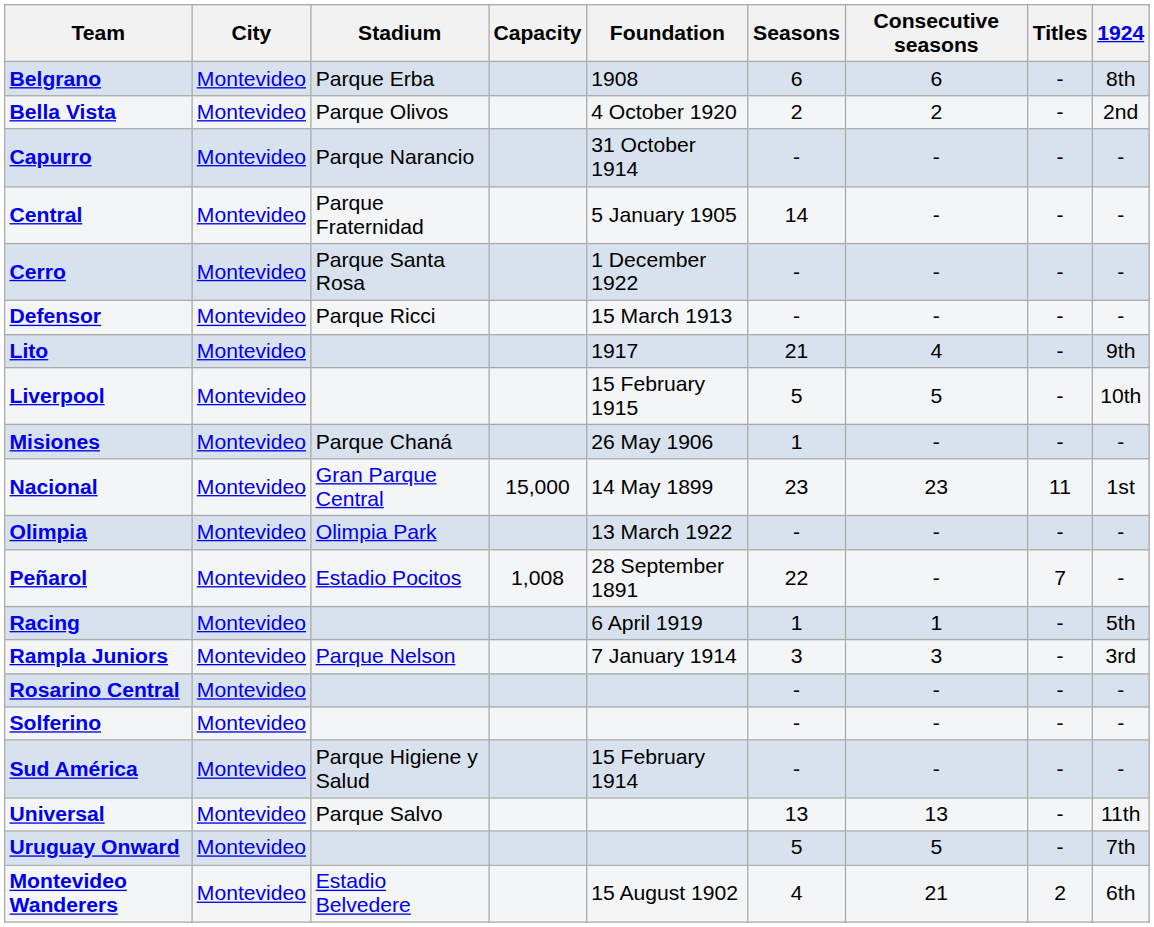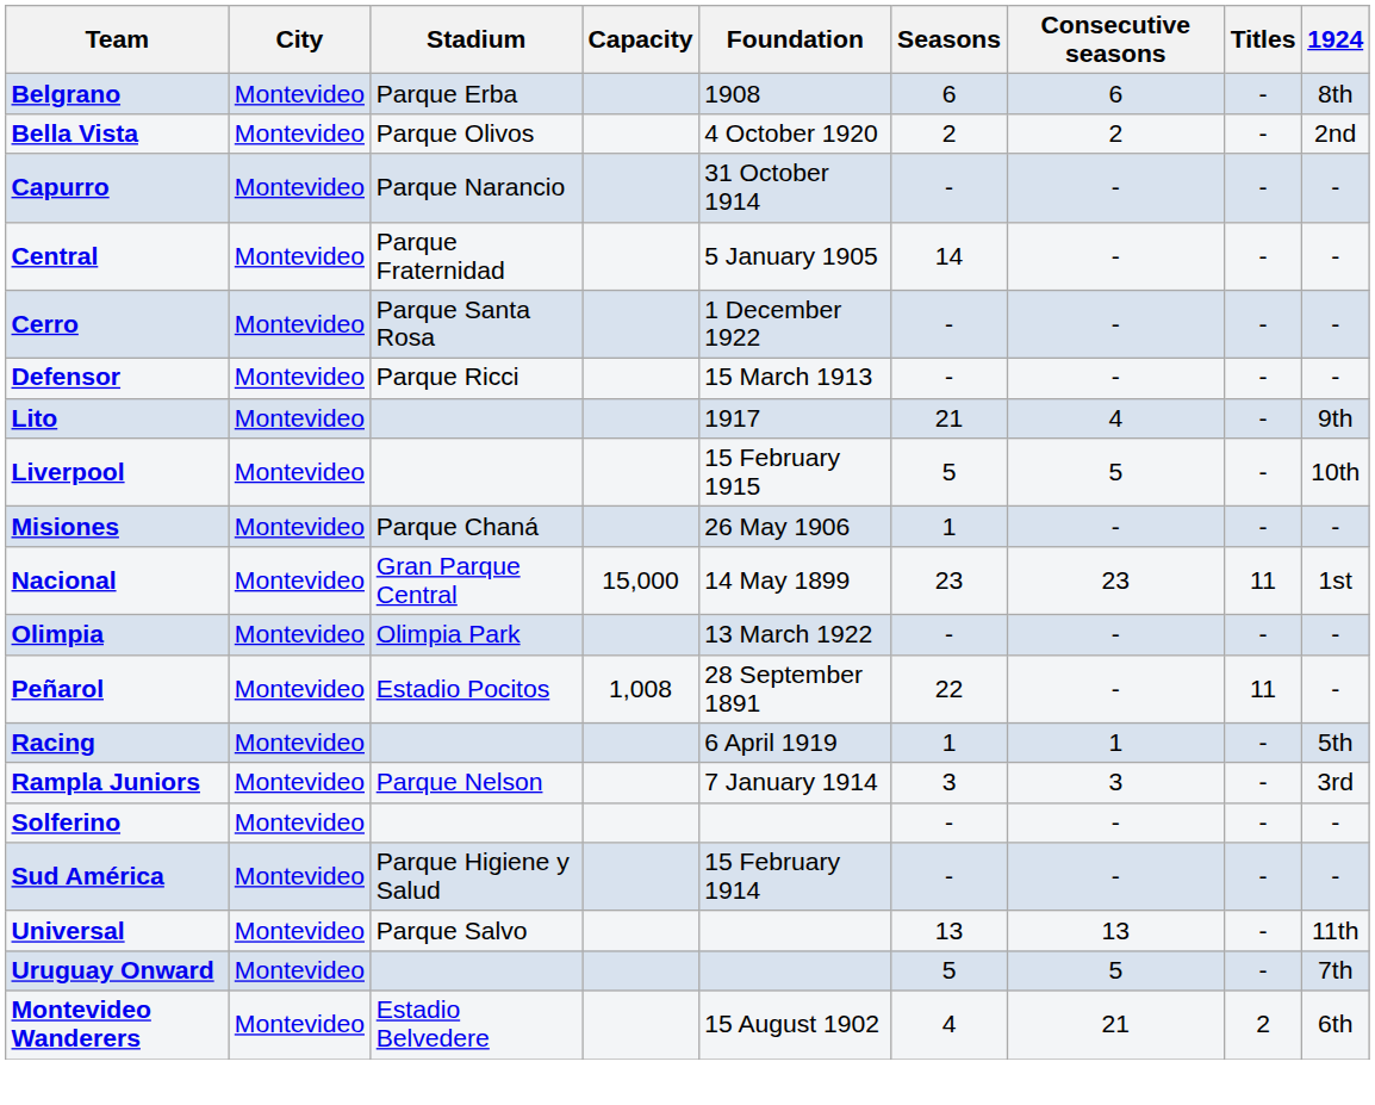 <table class="wikitable">
 <tr>
 <th>Team</th>
 <th>City</th>
 <th>Stadium</th>
 <th>Capacity</th>
 <th>Foundation</th>
 <th>Seasons</th>
 <th>Consecutive seasons</th>
 <th>Titles</th>
 <th><a href='#'>1924</a></th>
 </tr>
 <tr bgcolor=#D8E2EE>
 <td> <strong><a href='#'>Belgrano</a></strong></td>
 <td> <a href='#'>Montevideo</a></td>
 <td>Parque Erba</td>
 <td align=center></td>
 <td>1908</td>
 <td align=center>6</td>
 <td align=center>6</td>
 <td align=center>-</td>
 <td align=center>8th</td>
 </tr>
 <tr bgcolor=#F3F5F7>
 <td> <strong><a href='#'>Bella Vista</a></strong></td>
 <td> <a href='#'>Montevideo</a></td>
 <td>Parque Olivos</td>
 <td align=center></td>
 <td>4 October 1920</td>
 <td align=center>2</td>
 <td align=center>2</td>
 <td align=center>-</td>
 <td align=center>2nd</td>
 </tr>
 <tr bgcolor=#D8E2EE>
 <td> <strong><a href='#'>Capurro</a></strong></td>
 <td> <a href='#'>Montevideo</a></td>
 <td>Parque Narancio</td>
 <td align=center></td>
 <td>31 October 1914</td>
 <td align=center>-</td>
 <td align=center>-</td>
 <td align=center>-</td>
 <td align=center>-</td>
 </tr>
 <tr bgcolor=#F3F5F7>
 <td> <strong><a href='#'>Central</a></strong></td>
 <td> <a href='#'>Montevideo</a></td>
 <td>Parque Fraternidad</td>
 <td align=center></td>
 <td>5 January 1905</td>
 <td align=center>14</td>
 <td align=center>-</td>
 <td align=center>-</td>
 <td align=center>-</td>
 </tr>
 <tr bgcolor=#D8E2EE>
 <td> <strong><a href='#'>Cerro</a></strong></td>
 <td> <a href='#'>Montevideo</a></td>
 <td>Parque Santa Rosa</td>
 <td align=center></td>
 <td>1 December 1922</td>
 <td align=center>-</td>
 <td align=center>-</td>
 <td align=center>-</td>
 <td align=center>-</td>
 </tr>
 <tr bgcolor=#F3F5F7>
 <td><strong><a href='#'>Defensor</a></strong></td>
 <td> <a href='#'>Montevideo</a></td>
 <td>Parque Ricci</td>
 <td align=center></td>
 <td>15 March 1913</td>
 <td align=center>-</td>
 <td align=center>-</td>
 <td align=center>-</td>
 <td align=center>-</td>
 </tr>
 <tr bgcolor=#D8E2EE>
 <td> <strong><a href='#'>Lito</a></strong></td>
 <td> <a href='#'>Montevideo</a></td>
 <td></td>
 <td align=center></td>
 <td>1917</td>
 <td align=center>21</td>
 <td align=center>4</td>
 <td align=center>-</td>
 <td align=center>9th</td>
 </tr>
 <tr bgcolor=#F3F5F7>
 <td> <strong><a href='#'>Liverpool</a></strong></td>
 <td> <a href='#'>Montevideo</a></td>
 <td></td>
 <td align=center></td>
 <td>15 February 1915</td>
 <td align=center>5</td>
 <td align=center>5</td>
 <td align=center>-</td>
 <td align=center>10th</td>
 </tr>
 <tr bgcolor=#D8E2EE>
 <td> <strong><a href='#'>Misiones</a></strong></td>
 <td> <a href='#'>Montevideo</a></td>
 <td>Parque Chaná</td>
 <td align=center></td>
 <td>26 May 1906</td>
 <td align=center>1</td>
 <td align=center>-</td>
 <td align=center>-</td>
 <td align=center>-</td>
 </tr>
 <tr bgcolor=#F3F5F7>
 <td> <strong><a href='#'>Nacional</a></strong></td>
 <td> <a href='#'>Montevideo</a></td>
 <td><a href='#'>Gran Parque Central</a></td>
 <td align=center>15,000</td>
 <td>14 May 1899</td>
 <td align=center>23</td>
 <td align=center>23</td>
 <td align=center>11</td>
 <td align=center>1st</td>
 </tr>
 <tr bgcolor=#D8E2EE>
 <td> <strong><a href='#'>Olimpia</a></strong></td>
 <td> <a href='#'>Montevideo</a></td>
 <td><a href='#'>Olimpia Park</a></td>
 <td align=center></td>
 <td>13 March 1922</td>
 <td align=center>-</td>
 <td align=center>-</td>
 <td align=center>-</td>
 <td align=center>-</td>
 </tr>
 <tr bgcolor=#F3F5F7>
 <td> <strong><a href='#'>Peñarol</a></strong></td>
 <td> <a href='#'>Montevideo</a></td>
 <td><a href='#'>Estadio Pocitos</a></td>
 <td align=center>1,008</td>
 <td>28 September 1891</td>
 <td align=center>22</td>
 <td align=center>-</td>
-<td align=center>7</td>
+<td align=center>11</td>
 <td align=center>-</td>
 </tr>
 <tr bgcolor=#D8E2EE>
 <td> <strong><a href='#'>Racing</a></strong></td>
 <td> <a href='#'>Montevideo</a></td>
 <td></td>
 <td align=center></td>
 <td>6 April 1919</td>
 <td align=center>1</td>
 <td align=center>1</td>
 <td align=center>-</td>
 <td align=center>5th</td>
 </tr>
 <tr bgcolor=#F3F5F7>
 <td> <strong><a href='#'>Rampla Juniors</a></strong></td>
 <td> <a href='#'>Montevideo</a></td>
 <td><a href='#'>Parque Nelson</a></td>
 <td align=center></td>
 <td>7 January 1914</td>
 <td align=center>3</td>
 <td align=center>3</td>
 <td align=center>-</td>
 <td align=center>3rd</td>
-</tr>
-<tr bgcolor=#D8E2EE>
-<td> <strong><a href='#'>Rosarino Central</a></strong></td>
-<td> <a href='#'>Montevideo</a></td>
-<td></td>
-<td align=center></td>
-<td></td>
-<td align=center>-</td>
-<td align=center>-</td>
-<td align=center>-</td>
-<td align=center>-</td>
 </tr>
 <tr bgcolor=#F3F5F7>
 <td> <strong><a href='#'>Solferino</a></strong></td>
 <td> <a href='#'>Montevideo</a></td>
 <td></td>
 <td align=center></td>
 <td></td>
 <td align=center>-</td>
 <td align=center>-</td>
 <td align=center>-</td>
 <td align=center>-</td>
 </tr>
 <tr bgcolor=#D8E2EE>
 <td> <strong><a href='#'>Sud América</a></strong></td>
 <td> <a href='#'>Montevideo</a></td>
 <td>Parque Higiene y Salud</td>
 <td align=center></td>
 <td>15 February 1914</td>
 <td align=center>-</td>
 <td align=center>-</td>
 <td align=center>-</td>
 <td align=center>-</td>
 </tr>
 <tr bgcolor=#F3F5F7>
 <td> <strong><a href='#'>Universal</a></strong></td>
 <td> <a href='#'>Montevideo</a></td>
 <td>Parque Salvo</td>
 <td align=center></td>
 <td></td>
 <td align=center>13</td>
 <td align=center>13</td>
 <td align=center>-</td>
 <td align=center>11th</td>
 </tr>
 <tr bgcolor=#D8E2EE>
 <td> <strong><a href='#'>Uruguay Onward</a></strong></td>
 <td> <a href='#'>Montevideo</a></td>
 <td></td>
 <td align=center></td>
 <td></td>
 <td align=center>5</td>
 <td align=center>5</td>
 <td align=center>-</td>
 <td align=center>7th</td>
 </tr>
 <tr bgcolor=#F3F5F7>
 <td> <strong><a href='#'>Montevideo Wanderers</a></strong></td>
 <td> <a href='#'>Montevideo</a></td>
 <td><a href='#'>Estadio Belvedere</a></td>
 <td align=center></td>
 <td>15 August 1902</td>
 <td align=center>4</td>
 <td align=center>21</td>
 <td align=center>2</td>
 <td align=center>6th</td>
 </tr>
 </table>
